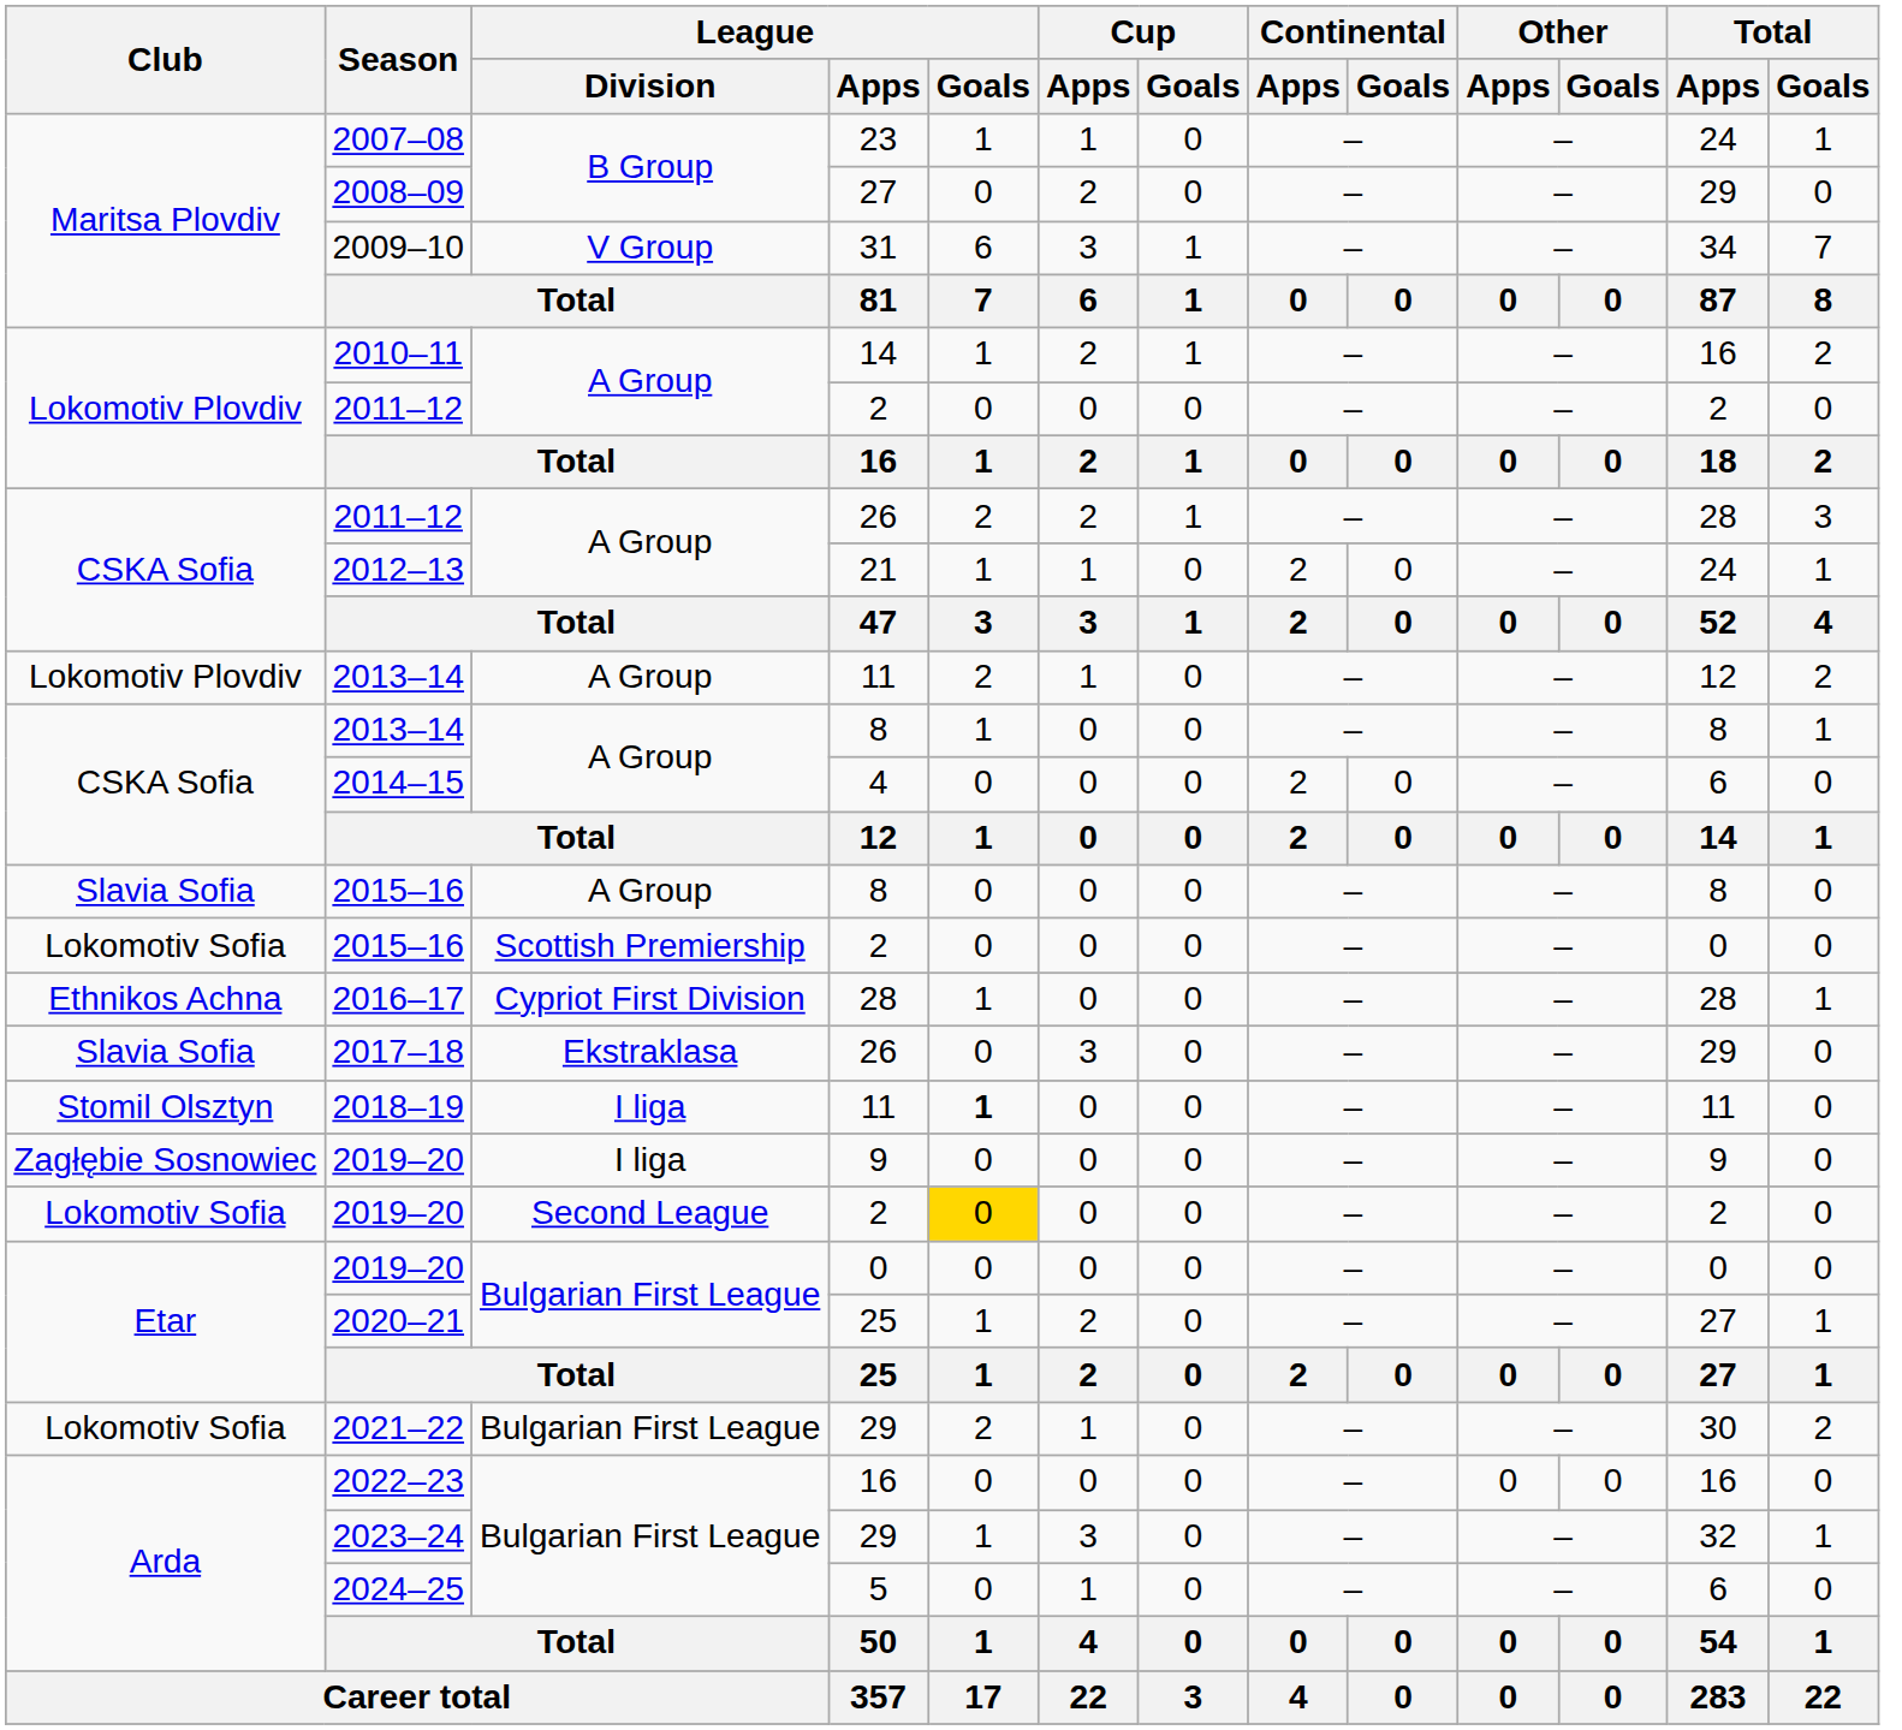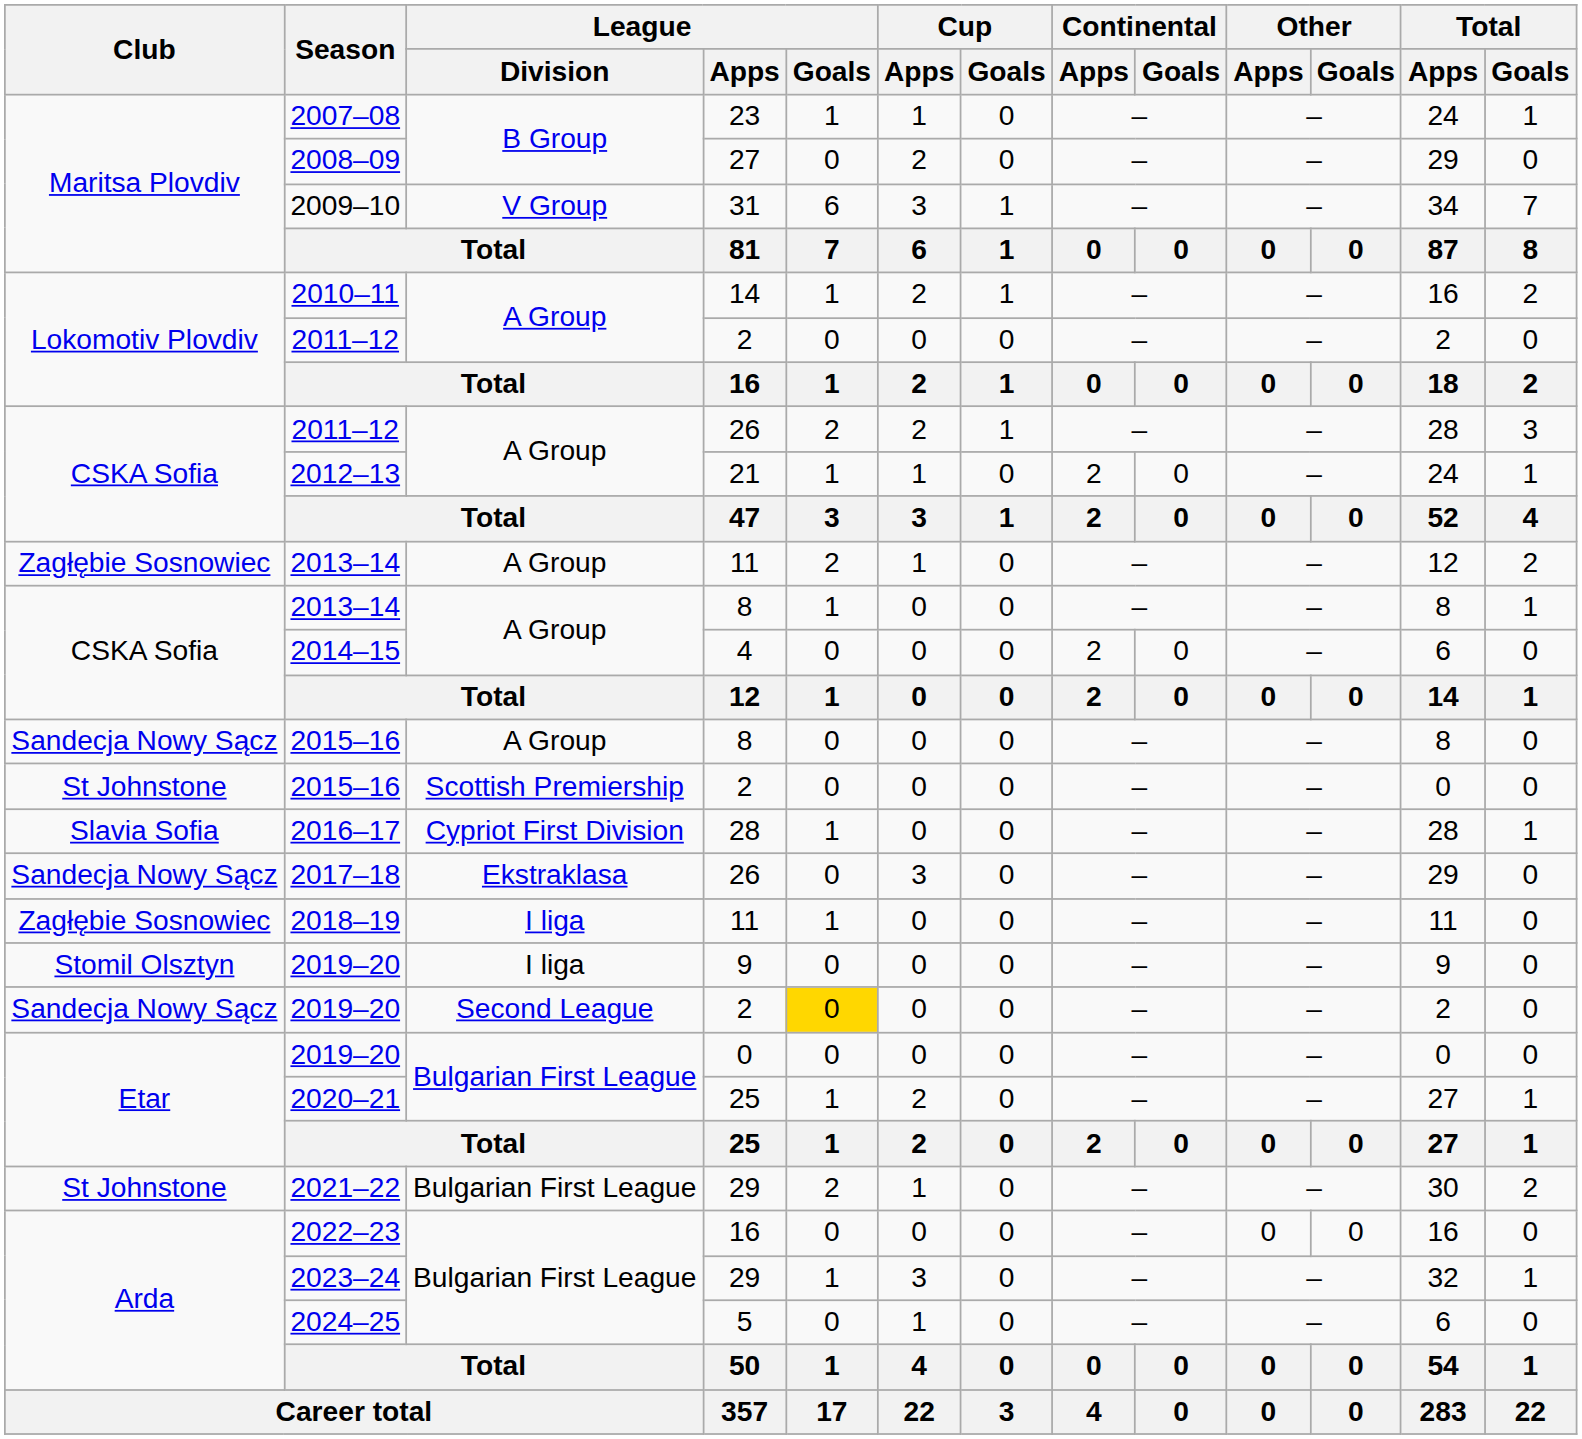 <table class="wikitable" style="text-align:center">
 <tr>
 <th rowspan="2">Club</th>
 <th rowspan="2">Season</th>
 <th colspan="3">League</th>
 <th colspan="2">Cup</th>
 <th colspan="2">Continental</th>
 <th colspan="2">Other</th>
 <th colspan="2">Total</th>
 </tr>
 <tr>
 <th>Division</th>
 <th>Apps</th>
 <th>Goals</th>
 <th>Apps</th>
 <th>Goals</th>
 <th>Apps</th>
 <th>Goals</th>
 <th>Apps</th>
 <th>Goals</th>
 <th>Apps</th>
 <th>Goals</th>
 </tr>
 <tr>
 <td rowspan="4"><a href='#'>Maritsa Plovdiv</a></td>
 <td><a href='#'>2007–08</a></td>
 <td rowspan="2"><a href='#'>B Group</a></td>
 <td>23</td>
 <td>1</td>
 <td>1</td>
 <td>0</td>
 <td colspan="2">–</td>
 <td colspan="2">–</td>
 <td>24</td>
 <td>1</td>
 </tr>
 <tr>
 <td><a href='#'>2008–09</a></td>
 <td>27</td>
 <td>0</td>
 <td>2</td>
 <td>0</td>
 <td colspan="2">–</td>
 <td colspan="2">–</td>
 <td>29</td>
 <td>0</td>
 </tr>
 <tr>
 <td>2009–10</td>
 <td><a href='#'>V Group</a></td>
 <td>31</td>
 <td>6</td>
 <td>3</td>
 <td>1</td>
 <td colspan="2">–</td>
 <td colspan="2">–</td>
 <td>34</td>
 <td>7</td>
 </tr>
 <tr>
 <th colspan="2">Total</th>
 <th>81</th>
 <th>7</th>
 <th>6</th>
 <th>1</th>
 <th>0</th>
 <th>0</th>
 <th>0</th>
 <th>0</th>
 <th>87</th>
 <th>8</th>
 </tr>
 <tr>
 <td rowspan="3"><a href='#'>Lokomotiv Plovdiv</a></td>
 <td><a href='#'>2010–11</a></td>
 <td rowspan="2"><a href='#'>A Group</a></td>
 <td>14</td>
 <td>1</td>
 <td>2</td>
 <td>1</td>
 <td colspan="2">–</td>
 <td colspan="2">–</td>
 <td>16</td>
 <td>2</td>
 </tr>
 <tr>
 <td><a href='#'>2011–12</a></td>
 <td>2</td>
 <td>0</td>
 <td>0</td>
 <td>0</td>
 <td colspan="2">–</td>
 <td colspan="2">–</td>
 <td>2</td>
 <td>0</td>
 </tr>
 <tr>
 <th colspan="2">Total</th>
 <th>16</th>
 <th>1</th>
 <th>2</th>
 <th>1</th>
 <th>0</th>
 <th>0</th>
 <th>0</th>
 <th>0</th>
 <th>18</th>
 <th>2</th>
 </tr>
 <tr>
 <td rowspan="3"><a href='#'>CSKA Sofia</a></td>
 <td><a href='#'>2011–12</a></td>
 <td rowspan="2">A Group</td>
 <td>26</td>
 <td>2</td>
 <td>2</td>
 <td>1</td>
 <td colspan="2">–</td>
 <td colspan="2">–</td>
 <td>28</td>
 <td>3</td>
 </tr>
 <tr>
 <td><a href='#'>2012–13</a></td>
 <td>21</td>
 <td>1</td>
 <td>1</td>
 <td>0</td>
 <td>2</td>
 <td>0</td>
 <td colspan="2">–</td>
 <td>24</td>
 <td>1</td>
 </tr>
 <tr>
 <th colspan="2">Total</th>
 <th>47</th>
 <th>3</th>
 <th>3</th>
 <th>1</th>
 <th>2</th>
 <th>0</th>
 <th>0</th>
 <th>0</th>
 <th>52</th>
 <th>4</th>
 </tr>
 <tr>
-<td>Lokomotiv Plovdiv</td>
+<td><a href='#'>Zagłębie Sosnowiec</a></td>
 <td><a href='#'>2013–14</a></td>
 <td>A Group</td>
 <td>11</td>
 <td>2</td>
 <td>1</td>
 <td>0</td>
 <td colspan="2">–</td>
 <td colspan="2">–</td>
 <td>12</td>
 <td>2</td>
 </tr>
 <tr>
 <td rowspan="3">CSKA Sofia</td>
 <td><a href='#'>2013–14</a></td>
 <td rowspan="2">A Group</td>
 <td>8</td>
 <td>1</td>
 <td>0</td>
 <td>0</td>
 <td colspan="2">–</td>
 <td colspan="2">–</td>
 <td>8</td>
 <td>1</td>
 </tr>
 <tr>
 <td><a href='#'>2014–15</a></td>
 <td>4</td>
 <td>0</td>
 <td>0</td>
 <td>0</td>
 <td>2</td>
 <td>0</td>
 <td colspan="2">–</td>
 <td>6</td>
 <td>0</td>
 </tr>
 <tr>
 <th colspan="2">Total</th>
 <th>12</th>
 <th>1</th>
 <th>0</th>
 <th>0</th>
 <th>2</th>
 <th>0</th>
 <th>0</th>
 <th>0</th>
 <th>14</th>
 <th>1</th>
 </tr>
 <tr>
-<td><a href='#'>Slavia Sofia</a></td>
+<td><a href='#'>Sandecja Nowy Sącz</a></td>
 <td><a href='#'>2015–16</a></td>
 <td>A Group</td>
 <td>8</td>
 <td>0</td>
 <td>0</td>
 <td>0</td>
 <td colspan="2">–</td>
 <td colspan="2">–</td>
 <td>8</td>
 <td>0</td>
 </tr>
 <tr>
-<td>Lokomotiv Sofia</td>
+<td><a href='#'>St Johnstone</a></td>
 <td><a href='#'>2015–16</a></td>
 <td><a href='#'>Scottish Premiership</a></td>
 <td>2</td>
 <td>0</td>
 <td>0</td>
 <td>0</td>
 <td colspan="2">–</td>
 <td colspan="2">–</td>
 <td>0</td>
 <td>0</td>
 </tr>
 <tr>
-<td><a href='#'>Ethnikos Achna</a></td>
+<td><a href='#'>Slavia Sofia</a></td>
 <td><a href='#'>2016–17</a></td>
 <td><a href='#'>Cypriot First Division</a></td>
 <td>28</td>
 <td>1</td>
 <td>0</td>
 <td>0</td>
 <td colspan="2">–</td>
 <td colspan="2">–</td>
 <td>28</td>
 <td>1</td>
 </tr>
 <tr>
-<td><a href='#'>Slavia Sofia</a></td>
+<td><a href='#'>Sandecja Nowy Sącz</a></td>
 <td><a href='#'>2017–18</a></td>
 <td><a href='#'>Ekstraklasa</a></td>
 <td>26</td>
 <td>0</td>
 <td>3</td>
 <td>0</td>
 <td colspan="2">–</td>
 <td colspan="2">–</td>
 <td>29</td>
 <td>0</td>
 </tr>
 <tr>
-<td><a href='#'>Stomil Olsztyn</a></td>
+<td><a href='#'>Zagłębie Sosnowiec</a></td>
 <td><a href='#'>2018–19</a></td>
 <td><a href='#'>I liga</a></td>
 <td>11</td>
-<td><strong>1</strong></td>
+<td>1</td>
 <td>0</td>
 <td>0</td>
 <td colspan="2">–</td>
 <td colspan="2">–</td>
 <td>11</td>
 <td>0</td>
 </tr>
 <tr>
-<td><a href='#'>Zagłębie Sosnowiec</a></td>
+<td><a href='#'>Stomil Olsztyn</a></td>
 <td><a href='#'>2019–20</a></td>
 <td>I liga</td>
 <td>9</td>
 <td>0</td>
 <td>0</td>
 <td>0</td>
 <td colspan="2">–</td>
 <td colspan="2">–</td>
 <td>9</td>
 <td>0</td>
 </tr>
 <tr>
-<td><a href='#'>Lokomotiv Sofia</a></td>
+<td><a href='#'>Sandecja Nowy Sącz</a></td>
 <td><a href='#'>2019–20</a></td>
 <td><a href='#'>Second League</a></td>
 <td>2</td>
 <td style="background: gold;">0</td>
 <td>0</td>
 <td>0</td>
 <td colspan="2">–</td>
 <td colspan="2">–</td>
 <td>2</td>
 <td>0</td>
 </tr>
 <tr>
 <td rowspan="3"><a href='#'>Etar</a></td>
 <td><a href='#'>2019–20</a></td>
 <td rowspan="2"><a href='#'>Bulgarian First League</a></td>
 <td>0</td>
 <td>0</td>
 <td>0</td>
 <td>0</td>
 <td colspan="2">–</td>
 <td colspan="2">–</td>
 <td>0</td>
 <td>0</td>
 </tr>
 <tr>
 <td><a href='#'>2020–21</a></td>
 <td>25</td>
 <td>1</td>
 <td>2</td>
 <td>0</td>
 <td colspan="2">–</td>
 <td colspan="2">–</td>
 <td>27</td>
 <td>1</td>
 </tr>
 <tr>
 <th colspan="2">Total</th>
 <th>25</th>
 <th>1</th>
 <th>2</th>
 <th>0</th>
 <th>2</th>
 <th>0</th>
 <th>0</th>
 <th>0</th>
 <th>27</th>
 <th>1</th>
 </tr>
 <tr>
-<td>Lokomotiv Sofia</td>
+<td><a href='#'>St Johnstone</a></td>
 <td><a href='#'>2021–22</a></td>
 <td>Bulgarian First League</td>
 <td>29</td>
 <td>2</td>
 <td>1</td>
 <td>0</td>
 <td colspan="2">–</td>
 <td colspan="2">–</td>
 <td>30</td>
 <td>2</td>
 </tr>
 <tr>
 <td rowspan="4"><a href='#'>Arda</a></td>
 <td><a href='#'>2022–23</a></td>
 <td rowspan="3">Bulgarian First League</td>
 <td>16</td>
 <td>0</td>
 <td>0</td>
 <td>0</td>
 <td colspan="2">–</td>
 <td>0</td>
 <td>0</td>
 <td>16</td>
 <td>0</td>
 </tr>
 <tr>
 <td><a href='#'>2023–24</a></td>
 <td>29</td>
 <td>1</td>
 <td>3</td>
 <td>0</td>
 <td colspan="2">–</td>
 <td colspan="2">–</td>
 <td>32</td>
 <td>1</td>
 </tr>
 <tr>
 <td><a href='#'>2024–25</a></td>
 <td>5</td>
 <td>0</td>
 <td>1</td>
 <td>0</td>
 <td colspan="2">–</td>
 <td colspan="2">–</td>
 <td>6</td>
 <td>0</td>
 </tr>
 <tr>
 <th colspan="2">Total</th>
 <th>50</th>
 <th>1</th>
 <th>4</th>
 <th>0</th>
 <th>0</th>
 <th>0</th>
 <th>0</th>
 <th>0</th>
 <th>54</th>
 <th>1</th>
 </tr>
 <tr>
 <th colspan="3">Career total</th>
 <th>357</th>
 <th>17</th>
 <th>22</th>
 <th>3</th>
 <th>4</th>
 <th>0</th>
 <th>0</th>
 <th>0</th>
 <th>283</th>
 <th>22</th>
 </tr>
 </table>
